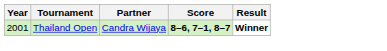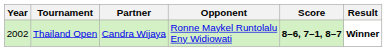 <table class="sortable wikitable" style="font-size: 90%">
 <tr>
 <th>Year</th>
 <th>Tournament</th>
 <th>Partner</th>
+<th>Opponent</th>
 <th>Score</th>
 <th>Result</th>
 </tr>
 <tr style="background:#D4F1C5">
-<td align="center">2001</td>
+<td align="center">2002</td>
 <td align="left"><a href='#'>Thailand Open</a></td>
 <td align="left"> <a href='#'>Candra Wijaya</a></td>
+<td align="left"> <a href='#'>Ronne Maykel Runtolalu</a> <br>  <a href='#'>Eny Widiowati</a></td>
 <td align="left"><strong>8–6, 7–1, 8–7</strong></td>
 <td style="text-align:left; background:white"> <strong>Winner</strong></td>
 </tr>
 </table>
